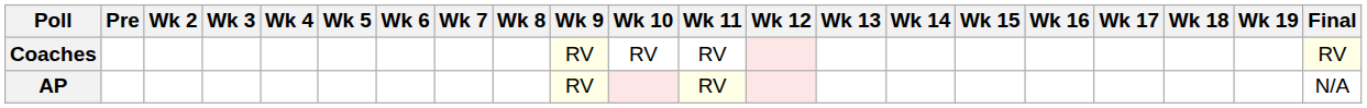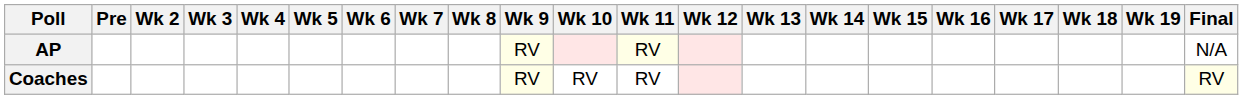 <table class="wikitable" style="white-space:nowrap;">
 <tr>
 <th>Poll</th>
 <th>Pre</th>
 <th>Wk 2</th>
 <th>Wk 3</th>
 <th>Wk 4</th>
 <th>Wk 5</th>
 <th>Wk 6</th>
 <th>Wk 7</th>
 <th>Wk 8</th>
 <th>Wk 9</th>
 <th>Wk 10</th>
 <th>Wk 11</th>
 <th>Wk 12</th>
 <th>Wk 13</th>
 <th>Wk 14</th>
 <th>Wk 15</th>
 <th>Wk 16</th>
 <th>Wk 17</th>
 <th>Wk 18</th>
 <th>Wk 19</th>
 <th>Final</th>
 </tr>
 <tr style="text-align:center;">
+<th>AP</th>
+<td style="background:#FFF;"></td>
+<td style="background:#FFF;"></td>
+<td style="background:#FFF;"></td>
+<td style="background:#FFF;"></td>
+<td style="background:#FFF;"></td>
+<td style="background:#FFF;"></td>
+<td style="background:#FFF;"></td>
+<td style="background:#FFF;"></td>
+<td style="background:#FFFFE6;">RV</td>
+<td style="background:#FFE6E6;"></td>
+<td style="background:#FFFFE6;">RV</td>
+<td style="background:#FFE6E6;"></td>
+<td style="background:#FFF;"></td>
+<td style="background:#FFF;"></td>
+<td style="background:#FFF;"></td>
+<td style="background:#FFF;"></td>
+<td style="background:#FFF;"></td>
+<td style="background:#FFF;"></td>
+<td style="background:#FFF;"></td>
+<td style="background:#FFF;">N/A</td>
+</tr>
+<tr style="text-align:center;">
 <th>Coaches</th>
 <td style="background:#FFF;"></td>
 <td style="background:#FFF;"></td>
 <td style="background:#FFF;"></td>
 <td style="background:#FFF;"></td>
 <td style="background:#FFF;"></td>
 <td style="background:#FFF;"></td>
 <td style="background:#FFF;"></td>
 <td style="background:#FFF;"></td>
 <td style="background:#FFFFE6;">RV</td>
 <td style="background:#FFF;">RV</td>
 <td style="background:#FFF;">RV</td>
 <td style="background:#FFE6E6;"></td>
 <td style="background:#FFF;"></td>
 <td style="background:#FFF;"></td>
 <td style="background:#FFF;"></td>
 <td style="background:#FFF;"></td>
 <td style="background:#FFF;"></td>
 <td style="background:#FFF;"></td>
 <td style="background:#FFF;"></td>
 <td style="background:#FFFFE6;">RV</td>
 </tr>
-<tr style="text-align:center;">
-<th>AP</th>
-<td style="background:#FFF;"></td>
-<td style="background:#FFF;"></td>
-<td style="background:#FFF;"></td>
-<td style="background:#FFF;"></td>
-<td style="background:#FFF;"></td>
-<td style="background:#FFF;"></td>
-<td style="background:#FFF;"></td>
-<td style="background:#FFF;"></td>
-<td style="background:#FFFFE6;">RV</td>
-<td style="background:#FFE6E6;"></td>
-<td style="background:#FFFFE6;">RV</td>
-<td style="background:#FFE6E6;"></td>
-<td style="background:#FFF;"></td>
-<td style="background:#FFF;"></td>
-<td style="background:#FFF;"></td>
-<td style="background:#FFF;"></td>
-<td style="background:#FFF;"></td>
-<td style="background:#FFF;"></td>
-<td style="background:#FFF;"></td>
-<td style="background:#FFF;">N/A</td>
-</tr>
 </table>
